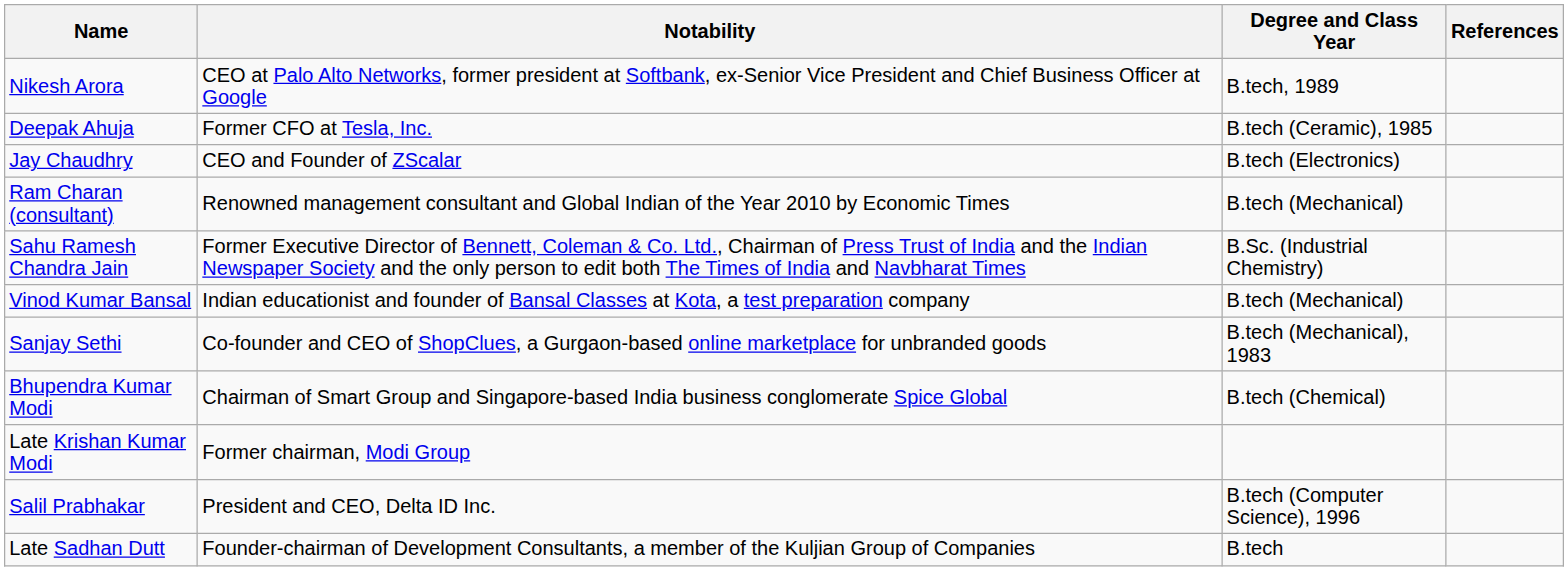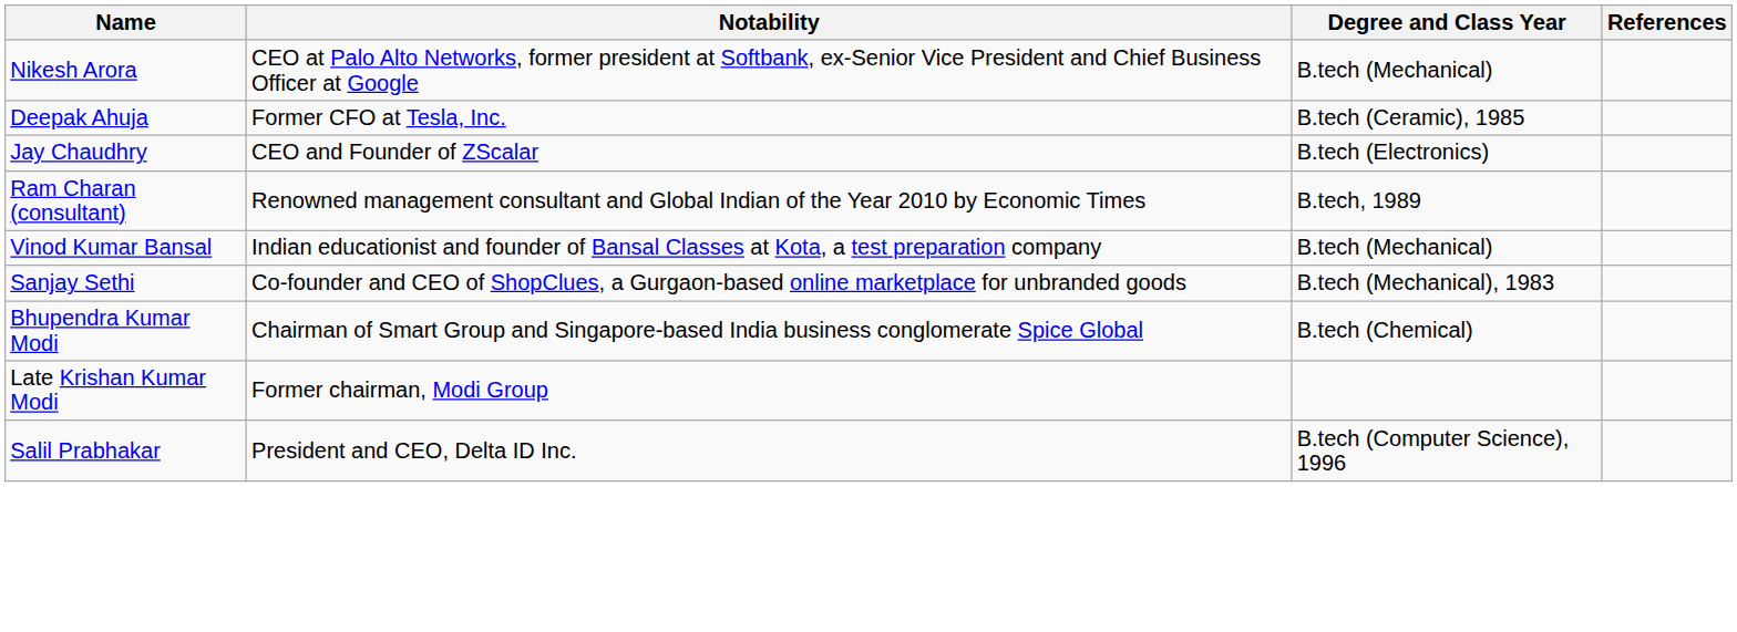 <table class="wikitable">
 <tr>
 <th>Name</th>
 <th>Notability</th>
 <th>Degree and Class Year</th>
 <th>References</th>
 </tr>
 <tr>
 <td><a href='#'>Nikesh Arora</a></td>
 <td>CEO at <a href='#'>Palo Alto Networks</a>, former president at <a href='#'>Softbank</a>, ex-Senior Vice President and Chief Business Officer at <a href='#'>Google</a></td>
-<td>B.tech, 1989</td>
+<td>B.tech (Mechanical)</td>
 <td></td>
 </tr>
 <tr>
 <td><a href='#'>Deepak Ahuja</a></td>
 <td>Former CFO at <a href='#'>Tesla, Inc.</a></td>
 <td>B.tech (Ceramic), 1985</td>
 <td></td>
 </tr>
 <tr>
 <td><a href='#'>Jay Chaudhry</a></td>
 <td>CEO and Founder of <a href='#'>ZScalar</a></td>
 <td>B.tech (Electronics)</td>
 <td></td>
 </tr>
 <tr>
 <td><a href='#'>Ram Charan (consultant)</a></td>
 <td>Renowned management consultant and Global Indian of the Year 2010 by Economic Times</td>
-<td>B.tech (Mechanical)</td>
-<td></td>
-</tr>
-<tr>
-<td><a href='#'>Sahu Ramesh Chandra Jain</a></td>
-<td>Former Executive Director of <a href='#'>Bennett, Coleman & Co. Ltd.</a>, Chairman of <a href='#'>Press Trust of India</a> and the <a href='#'>Indian Newspaper Society</a> and the only person to edit both <a href='#'>The Times of India</a> and <a href='#'>Navbharat Times</a></td>
-<td>B.Sc. (Industrial Chemistry)</td>
+<td>B.tech, 1989</td>
 <td></td>
 </tr>
 <tr>
 <td><a href='#'>Vinod Kumar Bansal</a></td>
 <td>Indian educationist and founder of <a href='#'>Bansal Classes</a> at <a href='#'>Kota</a>, a <a href='#'>test preparation</a> company</td>
 <td>B.tech (Mechanical)</td>
 <td></td>
 </tr>
 <tr>
 <td><a href='#'>Sanjay Sethi</a></td>
 <td>Co-founder and CEO of <a href='#'>ShopClues</a>, a Gurgaon-based <a href='#'>online marketplace</a> for unbranded goods</td>
 <td>B.tech (Mechanical), 1983</td>
 <td></td>
 </tr>
 <tr>
 <td><a href='#'>Bhupendra Kumar Modi</a></td>
 <td>Chairman of Smart Group and Singapore-based India business conglomerate <a href='#'>Spice Global</a></td>
 <td>B.tech (Chemical)</td>
 <td></td>
 </tr>
 <tr>
 <td>Late <a href='#'>Krishan Kumar Modi</a></td>
 <td>Former chairman, <a href='#'>Modi Group</a></td>
 <td></td>
 <td></td>
 </tr>
 <tr>
 <td><a href='#'>Salil Prabhakar</a></td>
 <td>President and CEO, Delta ID Inc.</td>
 <td>B.tech (Computer Science), 1996</td>
 <td></td>
 </tr>
-<tr>
-<td>Late <a href='#'>Sadhan Dutt</a></td>
-<td>Founder-chairman of Development Consultants, a member of the Kuljian Group of Companies</td>
-<td>B.tech</td>
-<td></td>
-</tr>
 </table>
